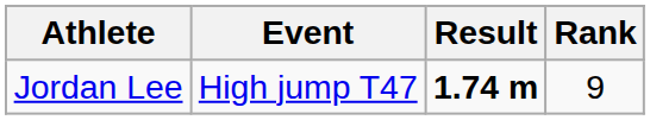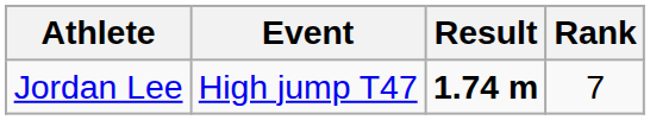 <table class=wikitable style=font-size:90%;text-align:center>
 <tr>
 <th>Athlete</th>
 <th>Event</th>
 <th>Result</th>
 <th>Rank</th>
 </tr>
 <tr>
 <td align=left><a href='#'>Jordan Lee</a></td>
 <td align=left><a href='#'>High jump T47</a></td>
 <td><strong>1.74 m</strong></td>
-<td>9</td>
+<td>7</td>
 </tr>
 </table>
